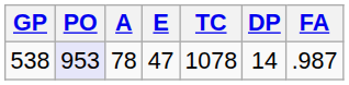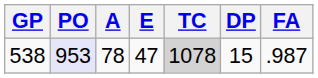 <table class="wikitable">
 <tr>
 <th><a href='#'>GP</a></th>
 <th><a href='#'>PO</a></th>
 <th><a href='#'>A</a></th>
 <th><a href='#'>E</a></th>
 <th><a href='#'>TC</a></th>
 <th><a href='#'>DP</a></th>
 <th><a href='#'>FA</a></th>
 </tr>
 <tr align=center>
 <td>538</td>
 <td style="background: lavender;">953</td>
 <td>78</td>
 <td>47</td>
-<td>1078</td>
-<td>14</td>
+<td style="background: lightgrey;">1078</td>
+<td>15</td>
 <td>.987</td>
 </tr>
 </table>
